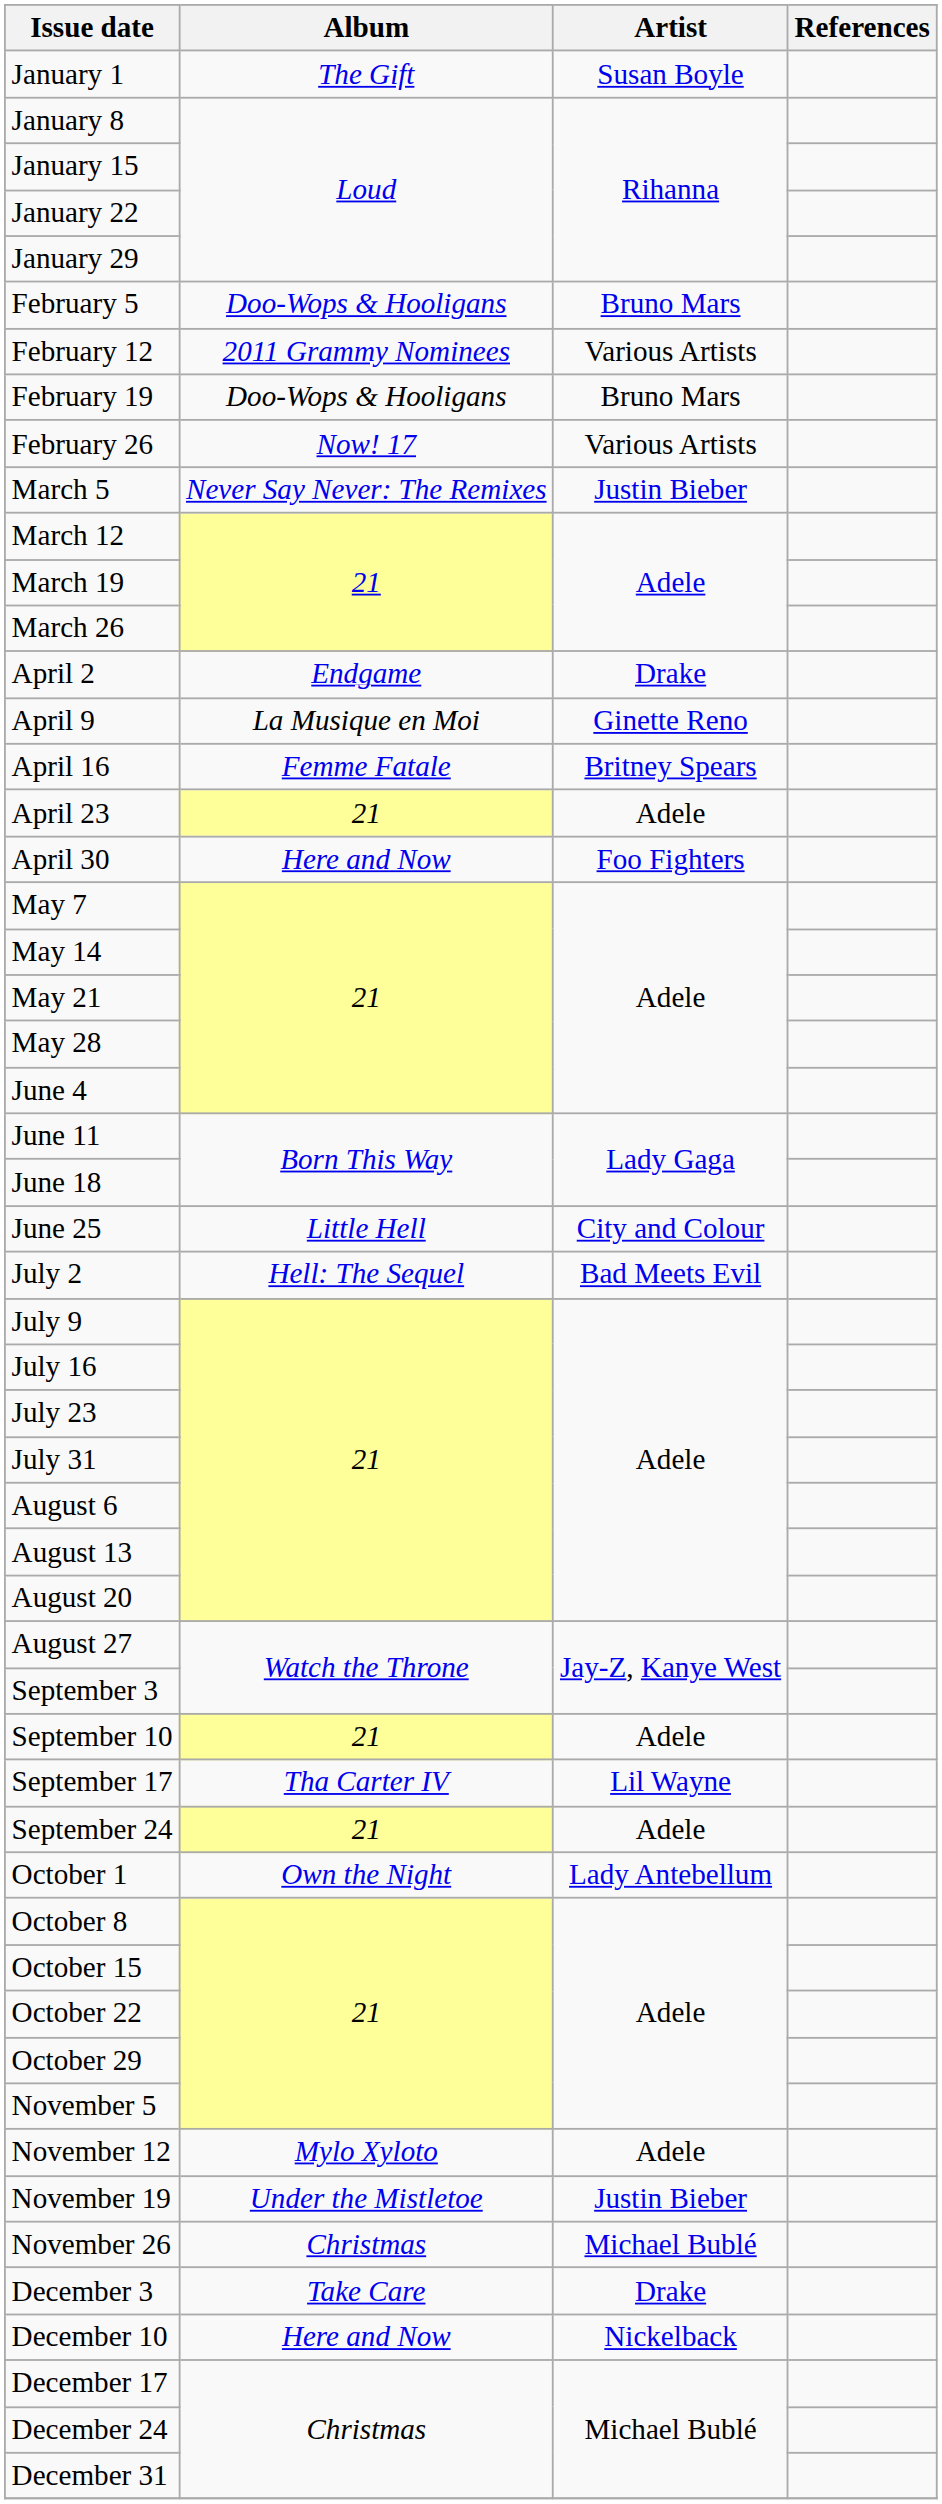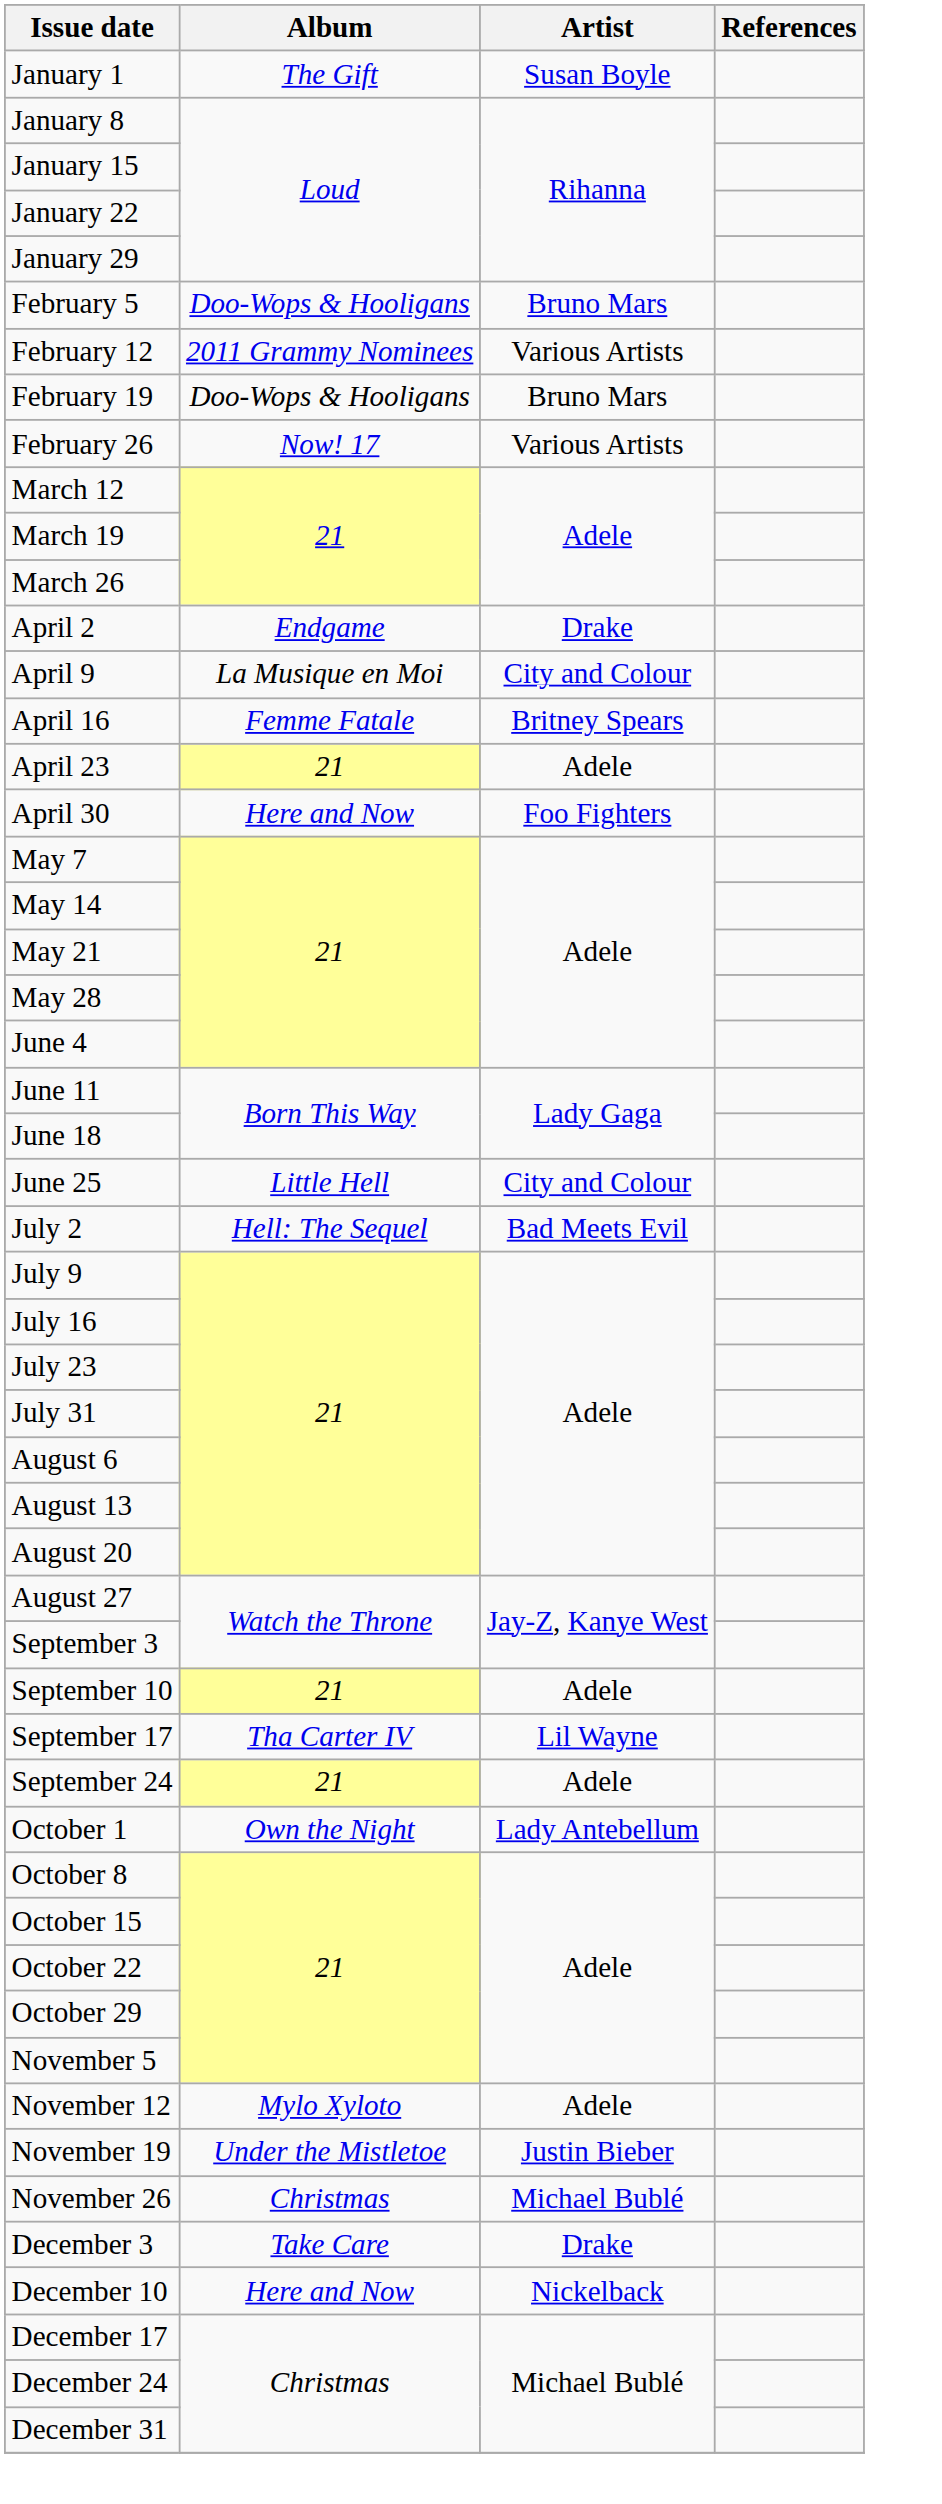 <table class=wikitable>
 <tr>
 <th>Issue date</th>
 <th>Album</th>
 <th>Artist</th>
 <th>References</th>
 </tr>
 <tr>
 <td>January 1</td>
 <td rowspan="1" align="center"><em><a href='#'>The Gift</a></em></td>
 <td align="center"><a href='#'>Susan Boyle</a></td>
 <td style="text-align: center;"></td>
 </tr>
 <tr>
 <td>January 8</td>
 <td rowspan="4" align="center"><em><a href='#'>Loud</a></em></td>
 <td rowspan="4" align="center"><a href='#'>Rihanna</a></td>
 <td style="text-align: center;"></td>
 </tr>
 <tr>
 <td>January 15</td>
 <td style="text-align: center;"></td>
 </tr>
 <tr>
 <td>January 22</td>
 <td style="text-align: center;"></td>
 </tr>
 <tr>
 <td>January 29</td>
 <td style="text-align: center;"></td>
 </tr>
 <tr>
 <td>February 5</td>
 <td rowspan="1" align="center"><em><a href='#'>Doo-Wops & Hooligans</a></em></td>
 <td align="center"><a href='#'>Bruno Mars</a></td>
 <td style="text-align: center;"></td>
 </tr>
 <tr>
 <td>February 12</td>
 <td align="center"><em><a href='#'>2011 Grammy Nominees</a></em></td>
 <td align="center">Various Artists</td>
 <td style="text-align: center;"></td>
 </tr>
 <tr>
 <td>February 19</td>
 <td align="center"><em>Doo-Wops & Hooligans</em></td>
 <td align="center">Bruno Mars</td>
 <td style="text-align: center;"></td>
 </tr>
 <tr>
 <td>February 26</td>
 <td rowspan="1" align="center"><em><a href='#'>Now! 17</a></em></td>
 <td rowspan="1" align="center">Various Artists</td>
 <td style="text-align: center;" rowspan="1"></td>
 </tr>
 <tr>
-<td>March 5</td>
-<td rowspan="1" align="center"><em><a href='#'>Never Say Never: The Remixes</a></em></td>
-<td align="center"><a href='#'>Justin Bieber</a></td>
-<td style="text-align: center;"></td>
-</tr>
-<tr>
 <td>March 12</td>
 <td bgcolor=#FFFF99 rowspan="3" align="center"><em><a href='#'>21</a></em> </td>
 <td rowspan="3" align="center"><a href='#'>Adele</a></td>
 <td style="text-align: center;"></td>
 </tr>
 <tr>
 <td>March 19</td>
 <td style="text-align: center;"></td>
 </tr>
 <tr>
 <td>March 26</td>
 <td style="text-align: center;"></td>
 </tr>
 <tr>
 <td>April 2</td>
 <td align="center"><em><a href='#'>Endgame</a></em></td>
 <td rowspan="1" align="center"><a href='#'>Drake</a></td>
 <td style="text-align: center;"></td>
 </tr>
 <tr>
 <td>April 9</td>
 <td align="center"><em>La Musique en Moi</em></td>
-<td align="center"><a href='#'>Ginette Reno</a></td>
+<td rowspan="1" align="center"><a href='#'>City and Colour</a></td>
 <td style="text-align: center;"></td>
 </tr>
 <tr>
 <td>April 16</td>
 <td align="center"><em><a href='#'>Femme Fatale</a></em></td>
 <td rowspan="1" align="center"><a href='#'>Britney Spears</a></td>
 <td style="text-align: center;"></td>
 </tr>
 <tr>
 <td>April 23</td>
 <td bgcolor=#FFFF99  align="center"><em>21</em> </td>
 <td rowspan="1" align="center">Adele</td>
 <td style="text-align: center;"></td>
 </tr>
 <tr>
 <td>April 30</td>
 <td align="center"><em><a href='#'>Here and Now</a></em></td>
 <td align="center"><a href='#'>Foo Fighters</a></td>
 <td style="text-align: center;" rowspan="1"></td>
 </tr>
 <tr>
 <td>May 7</td>
 <td bgcolor=#FFFF99 rowspan="5" align="center"><em>21</em> </td>
 <td rowspan="5" align="center">Adele</td>
 <td style="text-align: center;" rowspan="1"></td>
 </tr>
 <tr>
 <td>May 14</td>
 <td style="text-align: center;"></td>
 </tr>
 <tr>
 <td>May 21</td>
 <td style="text-align: center;"></td>
 </tr>
 <tr>
 <td>May 28</td>
 <td style="text-align: center;"></td>
 </tr>
 <tr>
 <td>June 4</td>
 <td style="text-align: center;"></td>
 </tr>
 <tr>
 <td>June 11</td>
 <td rowspan="2" align="center"><em><a href='#'>Born This Way</a></em></td>
 <td rowspan="2" align="center"><a href='#'>Lady Gaga</a></td>
 <td style="text-align: center;" rowspan="1"></td>
 </tr>
 <tr>
 <td>June 18</td>
 <td style="text-align: center;"></td>
 </tr>
 <tr>
 <td>June 25</td>
 <td align="center"><em><a href='#'>Little Hell</a></em></td>
 <td rowspan="1" align="center"><a href='#'>City and Colour</a></td>
 <td style="text-align: center;" rowspan="1"></td>
 </tr>
 <tr>
 <td>July 2</td>
 <td align="center"><em><a href='#'>Hell: The Sequel</a></em></td>
 <td rowspan="1" align="center"><a href='#'>Bad Meets Evil</a></td>
 <td style="text-align: center;" rowspan="1"></td>
 </tr>
 <tr>
 <td>July 9</td>
 <td bgcolor=#FFFF99 rowspan="7" align="center"><em>21</em> </td>
 <td rowspan="7" align="center">Adele</td>
 <td style="text-align: center;" rowspan="1"></td>
 </tr>
 <tr>
 <td>July 16</td>
 <td align="center"></td>
 </tr>
 <tr>
 <td>July 23</td>
 <td align="center"></td>
 </tr>
 <tr>
 <td>July 31</td>
 <td align="center"></td>
 </tr>
 <tr>
 <td>August 6</td>
 <td align="center"></td>
 </tr>
 <tr>
 <td>August 13</td>
 <td align="center"></td>
 </tr>
 <tr>
 <td>August 20</td>
 <td align="center"></td>
 </tr>
 <tr>
 <td>August 27</td>
 <td rowspan="2" align="center"><em><a href='#'>Watch the Throne</a></em></td>
 <td rowspan="2" align="center"><a href='#'>Jay-Z</a>, <a href='#'>Kanye West</a></td>
 <td style="text-align: center;"></td>
 </tr>
 <tr>
 <td>September 3</td>
 <td style="text-align: center;"></td>
 </tr>
 <tr>
 <td>September 10</td>
 <td bgcolor=#FFFF99 align="center"><em>21</em> </td>
 <td rowspan="1" align="center">Adele</td>
 <td style="text-align: center;"></td>
 </tr>
 <tr>
 <td>September 17</td>
 <td align="center"><em><a href='#'>Tha Carter IV</a></em></td>
 <td rowspan="1" align="center"><a href='#'>Lil Wayne</a></td>
 <td style="text-align: center;" rowspan="1"></td>
 </tr>
 <tr>
 <td>September 24</td>
 <td bgcolor=#FFFF99 rowspan="1" align="center"><em>21</em> </td>
 <td rowspan="1" align="center">Adele</td>
 <td style="text-align: center;" rowspan="1"></td>
 </tr>
 <tr>
 <td>October 1</td>
 <td align="center"><em><a href='#'>Own the Night</a></em></td>
 <td rowspan="1" align="center"><a href='#'>Lady Antebellum</a></td>
 <td style="text-align: center;"></td>
 </tr>
 <tr>
 <td>October 8</td>
 <td bgcolor=#FFFF99 rowspan="5" align="center"><em>21</em> </td>
 <td rowspan="5" align="center">Adele</td>
 <td style="text-align: center;"></td>
 </tr>
 <tr>
 <td>October 15</td>
 <td align="center"></td>
 </tr>
 <tr>
 <td>October 22</td>
 <td align="center"></td>
 </tr>
 <tr>
 <td>October 29</td>
 <td align="center"></td>
 </tr>
 <tr>
 <td>November 5</td>
 <td align="center"></td>
 </tr>
 <tr>
 <td>November 12</td>
 <td align="center"><em><a href='#'>Mylo Xyloto</a></em></td>
 <td rowspan="1" align="center">Adele</td>
 <td style="text-align: center;" rowspan="1"></td>
 </tr>
 <tr>
 <td>November 19</td>
 <td align="center"><em><a href='#'>Under the Mistletoe</a></em></td>
 <td rowspan="1" align="center"><a href='#'>Justin Bieber</a></td>
 <td style="text-align: center;" rowspan="1"></td>
 </tr>
 <tr>
 <td>November 26</td>
 <td align="center"><em><a href='#'>Christmas</a></em></td>
 <td rowspan="1" align="center"><a href='#'>Michael Bublé</a></td>
 <td style="text-align: center;" rowspan="1"></td>
 </tr>
 <tr>
 <td>December 3</td>
 <td align="center"><em><a href='#'>Take Care</a></em></td>
 <td rowspan="1" align="center"><a href='#'>Drake</a></td>
 <td style="text-align: center;" rowspan="1"></td>
 </tr>
 <tr>
 <td>December 10</td>
 <td align="center"><em><a href='#'>Here and Now</a></em></td>
 <td rowspan="1" align="center"><a href='#'>Nickelback</a></td>
 <td style="text-align: center;" rowspan="1"></td>
 </tr>
 <tr>
 <td>December 17</td>
 <td rowspan="3" align="center"><em>Christmas</em></td>
 <td rowspan="3" align="center">Michael Bublé</td>
 <td style="text-align: center;" rowspan="1"></td>
 </tr>
 <tr>
 <td>December 24</td>
 <td align="center"></td>
 </tr>
 <tr>
 <td>December 31</td>
 <td align="center"></td>
 </tr>
 <tr>
 </tr>
 </table>
